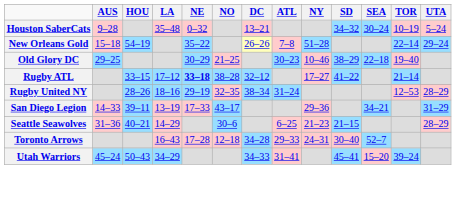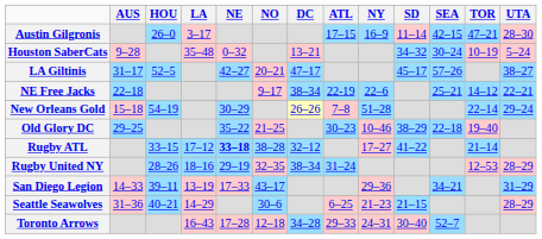 <table class="wikitable" style="font-size: 100%; text-align: center;">
 <tr>
 <td></td>
 <th><a href='#'>AUS</a></th>
 <th><a href='#'>HOU</a></th>
 <th><a href='#'>LA</a></th>
 <th><a href='#'>NE</a></th>
 <th><a href='#'>NO</a></th>
 <th><a href='#'>DC</a></th>
 <th><a href='#'>ATL</a></th>
 <th><a href='#'>NY</a></th>
 <th><a href='#'>SD</a></th>
 <th><a href='#'>SEA</a></th>
 <th><a href='#'>TOR</a></th>
 <th><a href='#'>UTA</a></th>
 </tr>
 <tr>
+<th><a href='#'>Austin Gilgronis</a></th>
+<td style="background:#DDDDDD;"></td>
+<td style="background:#97deff;"><a href='#'>26–0</a></td>
+<td style="background:#FFCCCC;"><a href='#'>3–17</a></td>
+<td style="background:#DDDDDD;"></td>
+<td style="background:#DDDDDD;"></td>
+<td style="background:#DDDDDD;"></td>
+<td style="background:#97deff;"><a href='#'>17–15</a></td>
+<td style="background:#97deff;"><a href='#'>16–9</a></td>
+<td style="background:#FFCCCC;"><a href='#'>11–14</a></td>
+<td style="background:#97deff;"><a href='#'>42–15</a></td>
+<td style="background:#97deff;"><a href='#'>47–21</a></td>
+<td style="background:#FFCCCC;"><a href='#'>28–30</a></td>
+</tr>
+<tr>
 <th><a href='#'>Houston SaberCats</a></th>
 <td style="background:#FFCCCC;"><a href='#'>9–28</a></td>
 <td style="background:#DDDDDD;"></td>
 <td style="background:#FFCCCC;"><a href='#'>35–48</a></td>
 <td style="background:#FFCCCC;"><a href='#'>0–32</a></td>
 <td style="background:#DDDDDD;"></td>
 <td style="background:#FFCCCC;"><a href='#'>13–21</a></td>
 <td style="background:#DDDDDD;"></td>
 <td style="background:#DDDDDD;"></td>
 <td style="background:#97deff;"><a href='#'>34–32</a></td>
 <td style="background:#97deff;"><a href='#'>30–24</a></td>
 <td style="background:#FFCCCC;"><a href='#'>10–19</a></td>
 <td style="background:#FFCCCC;"><a href='#'>5–24</a></td>
 </tr>
 <tr>
+<th><a href='#'>LA Giltinis</a></th>
+<td style="background:#97deff;"><a href='#'>31–17</a></td>
+<td style="background:#97deff;"><a href='#'>52–5</a></td>
+<td style="background:#DDDDDD;"></td>
+<td style="background:#97deff;"><a href='#'>42–27</a></td>
+<td style="background:#FFCCCC;"><a href='#'>20–21</a></td>
+<td style="background:#97deff;"><a href='#'>47–17</a></td>
+<td style="background:#DDDDDD;"></td>
+<td style="background:#DDDDDD;"></td>
+<td style="background:#97deff;"><a href='#'>45–17</a></td>
+<td style="background:#97deff;"><a href='#'>57–26</a></td>
+<td style="background:#DDDDDD;"></td>
+<td style="background:#97deff;"><a href='#'>38–27</a></td>
+</tr>
+<tr>
+<th><a href='#'>NE Free Jacks</a></th>
+<td style="background:#97deff;"><a href='#'>22–18</a></td>
+<td style="background:#DDDDDD;"></td>
+<td style="background:#DDDDDD;"></td>
+<td style="background:#DDDDDD;"></td>
+<td style="background:#FFCCCC;"><a href='#'>9–17</a></td>
+<td style="background:#97deff;"><a href='#'>38–34</a></td>
+<td style="background:#97deff;"><a href='#'>22-19</a></td>
+<td style="background:#97deff;"><a href='#'>22–6</a></td>
+<td style="background:#DDDDDD;"></td>
+<td style="background:#97deff;"><a href='#'>25–21</a></td>
+<td style="background:#97deff;"><a href='#'>14–12</a></td>
+<td style="background:#97deff;"><a href='#'>22–21</a></td>
+</tr>
+<tr>
 <th><a href='#'>New Orleans Gold</a></th>
 <td style="background:#FFCCCC;"><a href='#'>15–18</a></td>
 <td style="background:#97deff;"><a href='#'>54–19</a></td>
 <td style="background:#DDDDDD;"></td>
-<td style="background:#97deff;"><a href='#'>35–22</a></td>
+<td style="background:#97deff;"><a href='#'>30–29</a></td>
 <td style="background:#DDDDDD;"></td>
 <td style="background:#ffffbb;"><a href='#'>26–26</a></td>
 <td style="background:#FFCCCC;"><a href='#'>7–8</a></td>
 <td style="background:#97deff;"><a href='#'>51–28</a></td>
 <td style="background:#DDDDDD;"></td>
 <td style="background:#DDDDDD;"></td>
 <td style="background:#97deff;"><a href='#'>22–14</a></td>
 <td style="background:#97deff;"><a href='#'>29–24</a></td>
 </tr>
 <tr>
 <th><a href='#'>Old Glory DC</a></th>
 <td style="background:#97deff;"><a href='#'>29–25</a></td>
 <td style="background:#DDDDDD;"></td>
 <td style="background:#DDDDDD;"></td>
-<td style="background:#97deff;"><a href='#'>30–29</a></td>
+<td style="background:#97deff;"><a href='#'>35–22</a></td>
 <td style="background:#FFCCCC;"><a href='#'>21–25</a></td>
 <td style="background:#DDDDDD;"></td>
 <td style="background:#97deff;"><a href='#'>30–23</a></td>
 <td style="background:#FFCCCC;"><a href='#'>10–46</a></td>
 <td style="background:#97deff;"><a href='#'>38–29</a></td>
 <td style="background:#97deff;"><a href='#'>22–18</a></td>
 <td style="background:#FFCCCC;"><a href='#'>19–40</a></td>
 <td style="background:#DDDDDD;"></td>
 </tr>
 <tr>
 <th><a href='#'>Rugby ATL</a></th>
 <td style="background:#DDDDDD;"></td>
 <td style="background:#97deff;"><a href='#'>33–15</a></td>
 <td style="background:#97deff;"><a href='#'>17–12</a></td>
 <td style="background:#97deff;"><strong><a href='#'>33–18</a></strong></td>
 <td style="background:#97deff;"><a href='#'>38–28</a></td>
 <td style="background:#97deff;"><a href='#'>32–12</a></td>
 <td style="background:#DDDDDD;"></td>
 <td style="background:#FFCCCC;"><a href='#'>17–27</a></td>
 <td style="background:#97deff;"><a href='#'>41–22</a></td>
 <td style="background:#DDDDDD;"></td>
 <td style="background:#97deff;"><a href='#'>21–14</a></td>
 <td style="background:#DDDDDD;"></td>
 </tr>
 <tr>
 <th><a href='#'>Rugby United NY</a></th>
 <td style="background:#DDDDDD;"></td>
 <td style="background:#97deff;"><a href='#'>28–26</a></td>
 <td style="background:#97deff;"><a href='#'>18–16</a></td>
 <td style="background:#97deff;"><a href='#'>29–19</a></td>
 <td style="background:#FFCCCC;"><a href='#'>32–35</a></td>
 <td style="background:#97deff;"><a href='#'>38–34</a></td>
 <td style="background:#97deff;"><a href='#'>31–24</a></td>
 <td style="background:#DDDDDD;"></td>
 <td style="background:#DDDDDD;"></td>
 <td style="background:#DDDDDD;"></td>
 <td style="background:#FFCCCC;"><a href='#'>12–53</a></td>
 <td style="background:#FFCCCC;"><a href='#'>28–29</a></td>
 </tr>
 <tr>
 <th><a href='#'>San Diego Legion</a></th>
 <td style="background:#FFCCCC;"><a href='#'>14–33</a></td>
 <td style="background:#97deff;"><a href='#'>39–11</a></td>
 <td style="background:#FFCCCC;"><a href='#'>13–19</a></td>
 <td style="background:#FFCCCC;"><a href='#'>17–33</a></td>
 <td style="background:#97deff;"><a href='#'>43–17</a></td>
 <td style="background:#DDDDDD;"></td>
 <td style="background:#DDDDDD;"></td>
 <td style="background:#FFCCCC;"><a href='#'>29–36</a></td>
 <td style="background:#DDDDDD;"></td>
 <td style="background:#97deff;"><a href='#'>34–21</a></td>
 <td style="background:#DDDDDD;"></td>
 <td style="background:#97deff;"><a href='#'>31–29</a></td>
 </tr>
 <tr>
 <th><a href='#'>Seattle Seawolves</a></th>
 <td style="background:#FFCCCC;"><a href='#'>31–36</a></td>
 <td style="background:#97deff;"><a href='#'>40–21</a></td>
 <td style="background:#FFCCCC;"><a href='#'>14–29</a></td>
 <td style="background:#DDDDDD;"></td>
 <td style="background:#97deff;"><a href='#'>30–6</a></td>
 <td style="background:#DDDDDD;"></td>
 <td style="background:#FFCCCC;"><a href='#'>6–25</a></td>
 <td style="background:#FFCCCC;"><a href='#'>21–23</a></td>
 <td style="background:#97deff;"><a href='#'>21–15</a></td>
 <td style="background:#DDDDDD;"></td>
 <td style="background:#DDDDDD;"></td>
 <td style="background:#FFCCCC;"><a href='#'>28–29</a></td>
 </tr>
 <tr>
 <th><a href='#'>Toronto Arrows</a></th>
 <td style="background:#DDDDDD;"></td>
 <td style="background:#DDDDDD;"></td>
 <td style="background:#FFCCCC;"><a href='#'>16–43</a></td>
 <td style="background:#FFCCCC;"><a href='#'>17–28</a></td>
 <td style="background:#FFCCCC;"><a href='#'>12–18</a></td>
 <td style="background:#97deff;"><a href='#'>34–28</a></td>
 <td style="background:#FFCCCC;"><a href='#'>29–33</a></td>
 <td style="background:#FFCCCC;"><a href='#'>24–31</a></td>
 <td style="background:#FFCCCC;"><a href='#'>30–40</a></td>
 <td style="background:#97deff;"><a href='#'>52–7</a></td>
 <td style="background:#DDDDDD;"></td>
 <td style="background:#DDDDDD;"></td>
 </tr>
-<tr>
-<th><a href='#'>Utah Warriors</a></th>
-<td style="background:#97deff;"><a href='#'>45–24</a></td>
-<td style="background:#97deff;"><a href='#'>50–43</a></td>
-<td style="background:#97deff;"><a href='#'>34–29</a></td>
-<td style="background:#DDDDDD;"></td>
-<td style="background:#DDDDDD;"></td>
-<td style="background:#97deff;"><a href='#'>34–33</a></td>
-<td style="background:#FFCCCC;"><a href='#'>31–41</a></td>
-<td style="background:#DDDDDD;"></td>
-<td style="background:#97deff;"><a href='#'>45–41</a></td>
-<td style="background:#FFCCCC;"><a href='#'>15–20</a></td>
-<td style="background:#97deff;"><a href='#'>39–24</a></td>
-<td style="background:#DDDDDD;"></td>
-</tr>
 </table>
